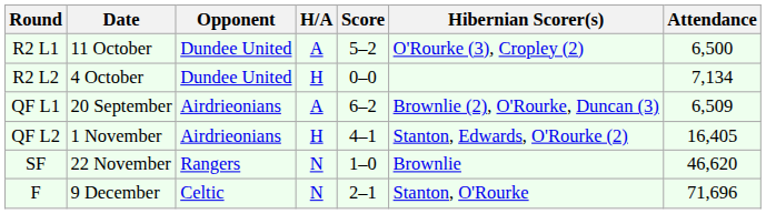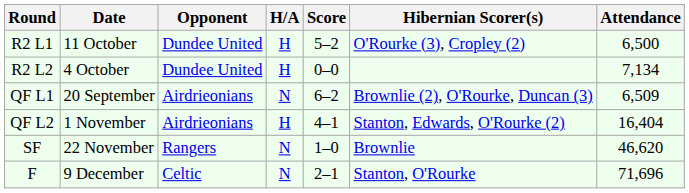 <table class="wikitable" style="text-align:center">
 <tr>
 <th>Round</th>
 <th>Date</th>
 <th>Opponent</th>
 <th>H/A</th>
 <th>Score</th>
 <th>Hibernian Scorer(s)</th>
 <th>Attendance</th>
 </tr>
 <tr bgcolor=#EEFFEE>
 <td>R2 L1</td>
 <td align=left>11 October</td>
 <td align=left><a href='#'>Dundee United</a></td>
-<td><a href='#'>A</a></td>
+<td><a href='#'>H</a></td>
 <td>5–2</td>
 <td align=left><a href='#'>O'Rourke (3)</a>, <a href='#'>Cropley (2)</a></td>
 <td>6,500</td>
 </tr>
 <tr bgcolor=#EEFFEE>
 <td>R2 L2</td>
 <td align=left>4 October</td>
 <td align=left><a href='#'>Dundee United</a></td>
 <td><a href='#'>H</a></td>
 <td>0–0</td>
 <td align=left></td>
 <td>7,134</td>
 </tr>
 <tr bgcolor=#EEFFEE>
 <td>QF L1</td>
 <td align=left>20 September</td>
 <td align=left><a href='#'>Airdrieonians</a></td>
-<td><a href='#'>A</a></td>
+<td><a href='#'>N</a></td>
 <td>6–2</td>
 <td align=left><a href='#'>Brownlie (2)</a>, <a href='#'>O'Rourke</a>, <a href='#'>Duncan (3)</a></td>
 <td>6,509</td>
 </tr>
 <tr bgcolor=#EEFFEE>
 <td>QF L2</td>
 <td align=left>1 November</td>
 <td align=left><a href='#'>Airdrieonians</a></td>
 <td><a href='#'>H</a></td>
 <td>4–1</td>
 <td align=left><a href='#'>Stanton</a>, <a href='#'>Edwards</a>, <a href='#'>O'Rourke (2)</a></td>
-<td>16,405</td>
+<td>16,404</td>
 </tr>
 <tr bgcolor=#EEFFEE>
 <td>SF</td>
 <td align=left>22 November</td>
 <td align=left><a href='#'>Rangers</a></td>
 <td><a href='#'>N</a></td>
 <td>1–0</td>
 <td align=left><a href='#'>Brownlie</a></td>
 <td>46,620</td>
 </tr>
 <tr bgcolor=#EEFFEE>
 <td>F</td>
 <td align=left>9 December</td>
 <td align=left><a href='#'>Celtic</a></td>
 <td><a href='#'>N</a></td>
 <td>2–1</td>
 <td align=left><a href='#'>Stanton</a>, <a href='#'>O'Rourke</a></td>
 <td>71,696</td>
 </tr>
 </table>
